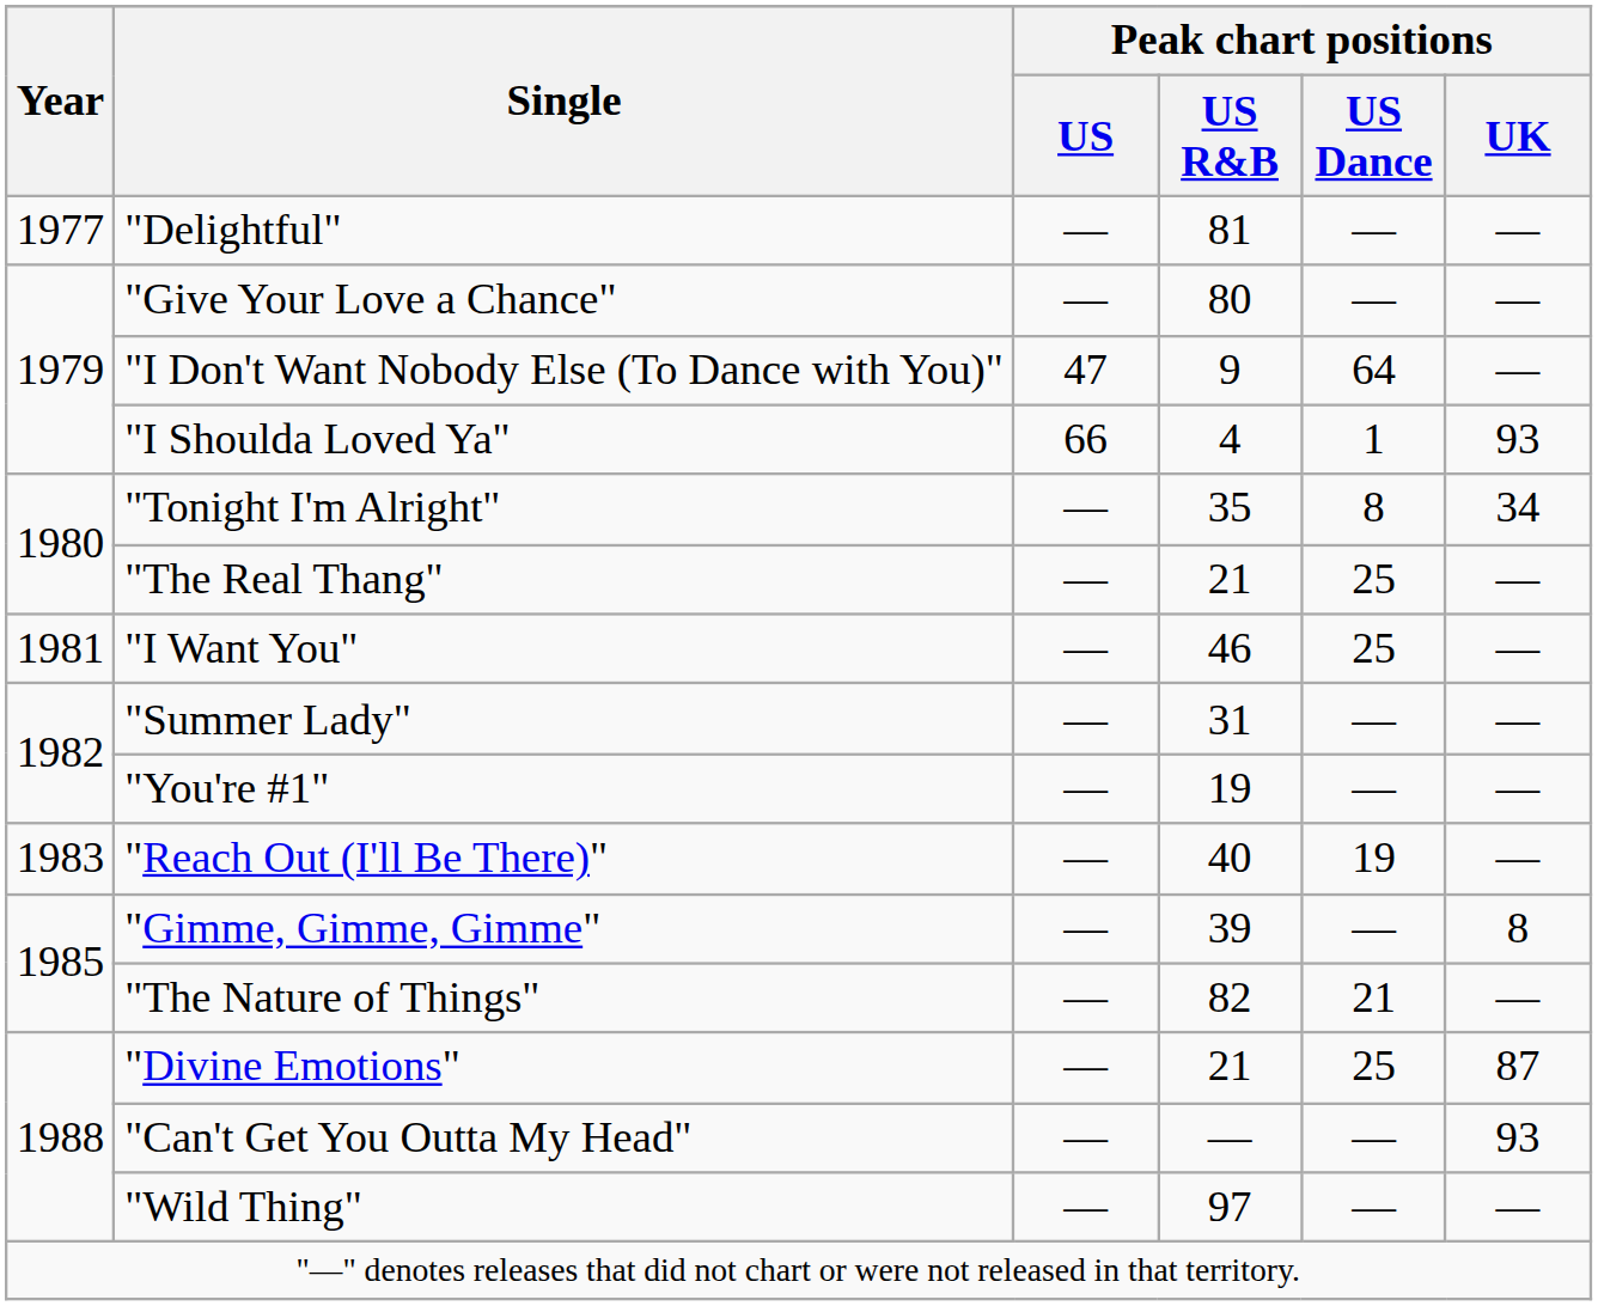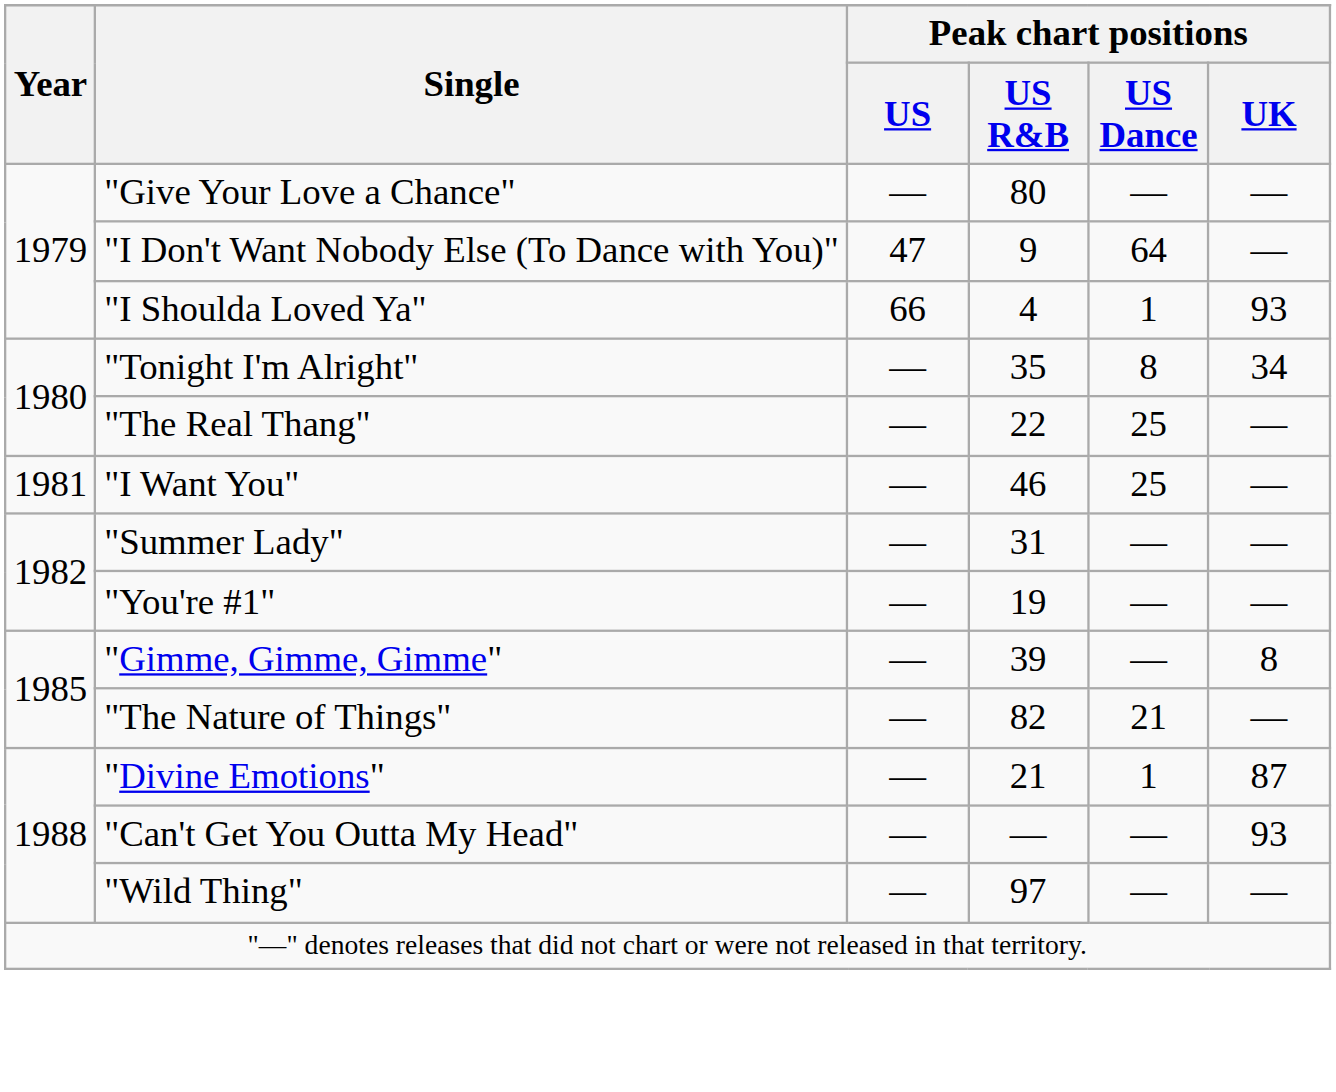 <table class="wikitable" style="text-align:center;">
 <tr>
 </tr>
 <tr>
 <th scope="col" rowspan="2">Year</th>
 <th scope="col" rowspan="2">Single</th>
 <th scope="col" colspan="4">Peak chart positions</th>
 </tr>
 <tr>
 <th style="width:45px;"><a href='#'>US</a><br></th>
 <th style="width:45px;"><a href='#'>US<br>R&B</a><br></th>
 <th style="width:45px;"><a href='#'>US<br>Dance</a><br></th>
 <th style="width:45px;"><a href='#'>UK</a><br></th>
-</tr>
-<tr>
-<td>1977</td>
-<td align="left">"Delightful"</td>
-<td>—</td>
-<td>81</td>
-<td>—</td>
-<td>—</td>
 </tr>
 <tr>
 <td rowspan="3">1979</td>
 <td align="left">"Give Your Love a Chance"</td>
 <td>—</td>
 <td>80</td>
 <td>—</td>
 <td>—</td>
 </tr>
 <tr>
 <td align="left">"I Don't Want Nobody Else (To Dance with You)"</td>
 <td>47</td>
 <td>9</td>
 <td>64</td>
 <td>—</td>
 </tr>
 <tr>
 <td align="left">"I Shoulda Loved Ya"</td>
 <td>66</td>
 <td>4</td>
 <td>1</td>
 <td>93</td>
 </tr>
 <tr>
 <td rowspan="2">1980</td>
 <td align="left">"Tonight I'm Alright"</td>
 <td>—</td>
 <td>35</td>
 <td>8</td>
 <td>34</td>
 </tr>
 <tr>
 <td align="left">"The Real Thang"</td>
 <td>—</td>
-<td>21</td>
+<td>22</td>
 <td>25</td>
 <td>—</td>
 </tr>
 <tr>
 <td>1981</td>
 <td align="left">"I Want You"</td>
 <td>—</td>
 <td>46</td>
 <td>25</td>
 <td>—</td>
 </tr>
 <tr>
 <td rowspan="2">1982</td>
 <td align="left">"Summer Lady"</td>
 <td>—</td>
 <td>31</td>
 <td>—</td>
 <td>—</td>
 </tr>
 <tr>
 <td align="left">"You're #1"</td>
 <td>—</td>
 <td>19</td>
 <td>—</td>
 <td>—</td>
 </tr>
 <tr>
-<td>1983</td>
-<td align="left">"<a href='#'>Reach Out (I'll Be There)</a>"</td>
-<td>—</td>
-<td>40</td>
-<td>19</td>
-<td>—</td>
-</tr>
-<tr>
 <td rowspan="2">1985</td>
 <td align="left">"<a href='#'>Gimme, Gimme, Gimme</a>"</td>
 <td>—</td>
 <td>39</td>
 <td>—</td>
 <td>8</td>
 </tr>
 <tr>
 <td align="left">"The Nature of Things"</td>
 <td>—</td>
 <td>82</td>
 <td>21</td>
 <td>—</td>
 </tr>
 <tr>
 <td rowspan="3">1988</td>
 <td align="left">"<a href='#'>Divine Emotions</a>"</td>
 <td>—</td>
 <td>21</td>
-<td>25</td>
+<td>1</td>
 <td>87</td>
 </tr>
 <tr>
 <td align="left">"Can't Get You Outta My Head"</td>
 <td>—</td>
 <td>—</td>
 <td>—</td>
 <td>93</td>
 </tr>
 <tr>
 <td align="left">"Wild Thing"</td>
 <td>—</td>
 <td>97</td>
 <td>—</td>
 <td>—</td>
 </tr>
 <tr>
 <td colspan="6" style="text-align:center; font-size:9pt;">"—" denotes releases that did not chart or were not released in that territory.</td>
 </tr>
 </table>
